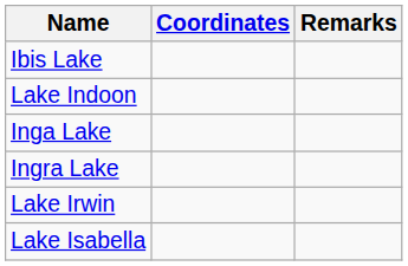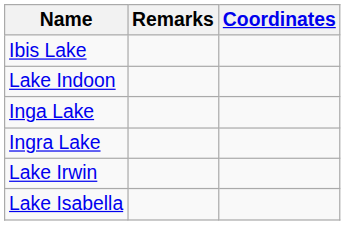 <table class="wikitable">
 <tr>
 <th>Name</th>
+<th>Remarks</th>
 <th><a href='#'>Coordinates</a></th>
-<th>Remarks</th>
 </tr>
 <tr>
 <td><a href='#'>Ibis Lake</a></td>
 <td></td>
 <td></td>
 </tr>
 <tr>
 <td><a href='#'>Lake Indoon</a></td>
 <td></td>
 <td></td>
 </tr>
 <tr>
 <td><a href='#'>Inga Lake</a></td>
 <td></td>
 <td></td>
 </tr>
 <tr>
 <td><a href='#'>Ingra Lake</a></td>
 <td></td>
 <td></td>
 </tr>
 <tr>
 <td><a href='#'>Lake Irwin</a></td>
 <td></td>
 <td></td>
 </tr>
 <tr>
 <td><a href='#'>Lake Isabella</a></td>
 <td></td>
 <td></td>
 </tr>
 </table>
